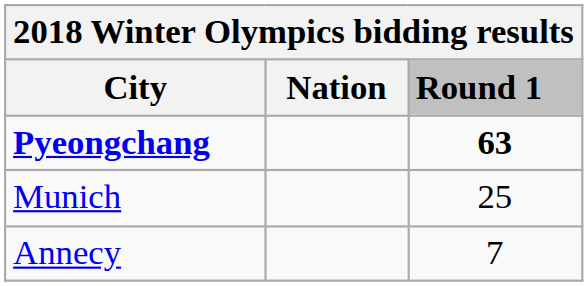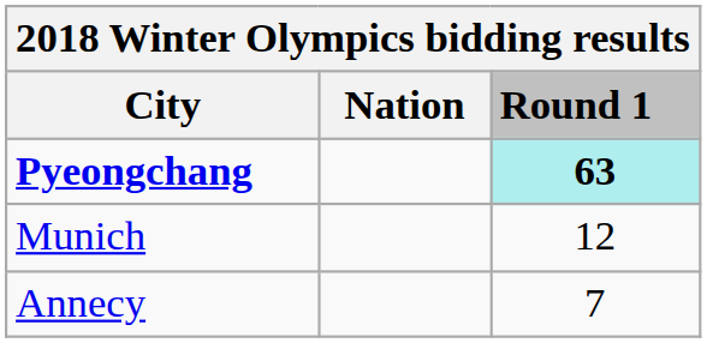 <table class="wikitable">
 <tr>
 <th colspan="7">2018 Winter Olympics bidding results</th>
 </tr>
 <tr>
 <th>City</th>
 <th>Nation</th>
 <td style="background:silver;"><strong>Round 1</strong></td>
 </tr>
 <tr>
 <td><strong><a href='#'>Pyeongchang</a></strong></td>
 <td></td>
-<td align=center><strong>63</strong></td>
+<td align=center style="background: paleturquoise;"><strong>63</strong></td>
 </tr>
 <tr>
 <td><a href='#'>Munich</a></td>
 <td></td>
-<td align=center>25</td>
+<td align=center>12</td>
 </tr>
 <tr>
 <td><a href='#'>Annecy</a></td>
 <td></td>
 <td align=center>7</td>
 </tr>
 </table>
